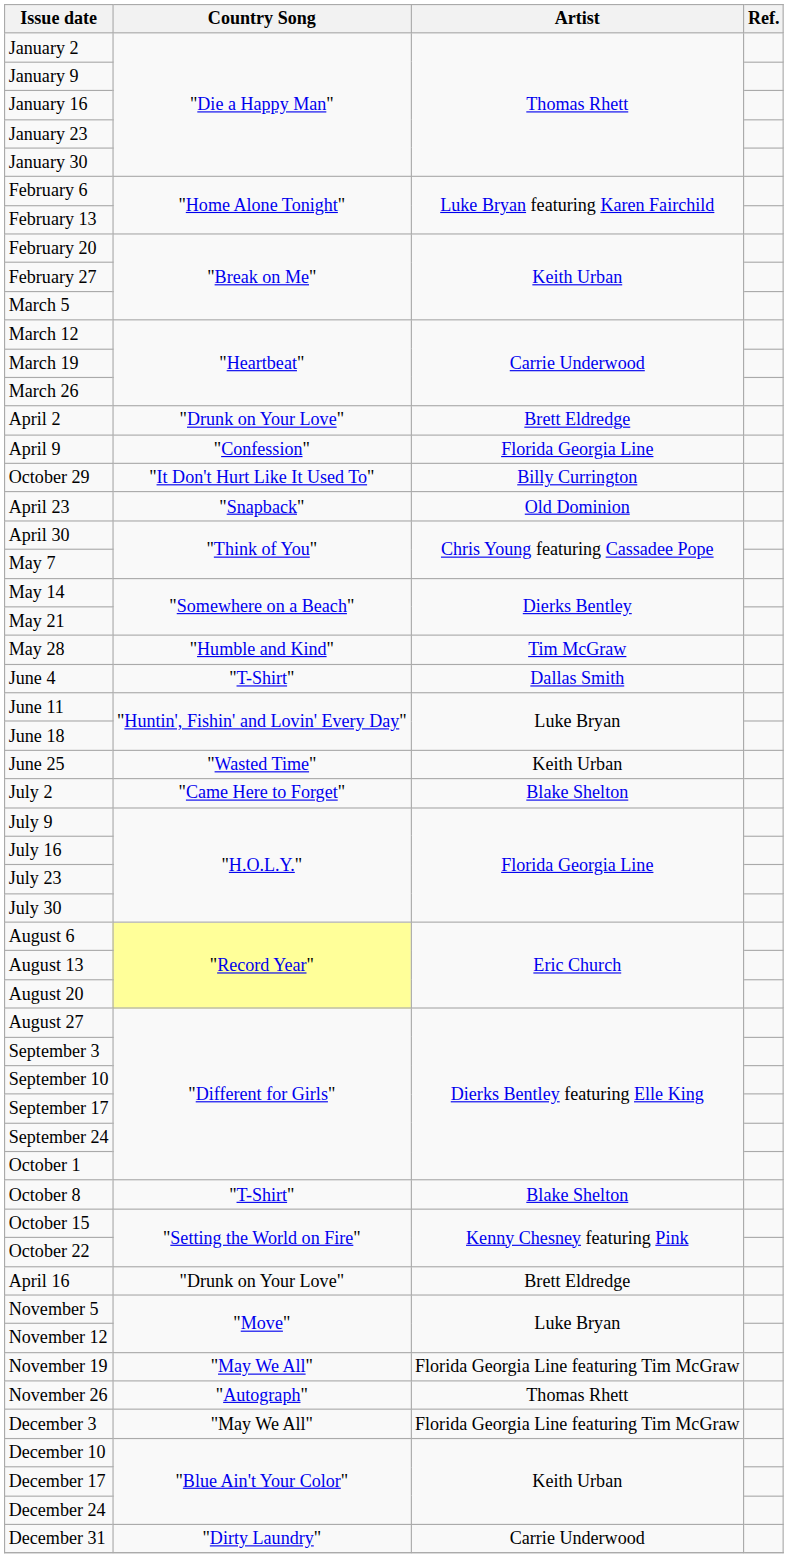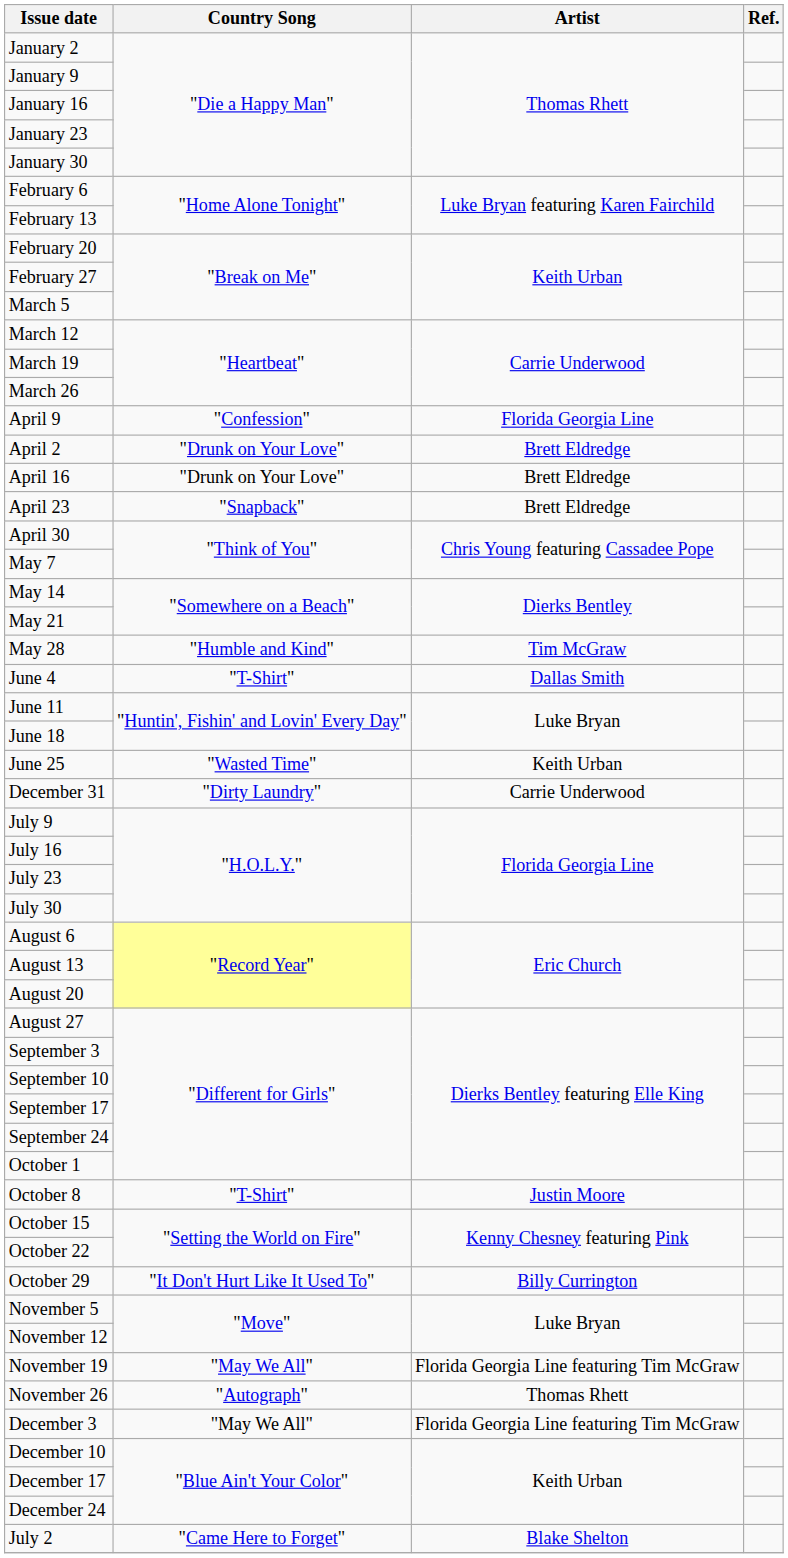 <table class="wikitable">
 <tr>
 <th>Issue date</th>
 <th>Country Song</th>
 <th>Artist</th>
 <th>Ref.</th>
 </tr>
 <tr>
 <td>January 2</td>
 <td rowspan="5" align="center">"<a href='#'>Die a Happy Man</a>"</td>
 <td rowspan="5" align="center"><a href='#'>Thomas Rhett</a></td>
 <td align="center"></td>
 </tr>
 <tr>
 <td>January 9</td>
 <td align="center"></td>
 </tr>
 <tr>
 <td>January 16</td>
 <td align="center"></td>
 </tr>
 <tr>
 <td>January 23</td>
 <td align="center"></td>
 </tr>
 <tr>
 <td>January 30</td>
 <td align="center"></td>
 </tr>
 <tr>
 <td>February 6</td>
 <td rowspan="2" align="center">"<a href='#'>Home Alone Tonight</a>"</td>
 <td rowspan="2" align="center"><a href='#'>Luke Bryan</a> featuring <a href='#'>Karen Fairchild</a></td>
 <td align="center"></td>
 </tr>
 <tr>
 <td>February 13</td>
 <td align="center"></td>
 </tr>
 <tr>
 <td>February 20</td>
 <td rowspan="3" align="center">"<a href='#'>Break on Me</a>"</td>
 <td rowspan="3" align="center"><a href='#'>Keith Urban</a></td>
 <td align="center"></td>
 </tr>
 <tr>
 <td>February 27</td>
 <td align="center"></td>
 </tr>
 <tr>
 <td>March 5</td>
 <td align="center"></td>
 </tr>
 <tr>
 <td>March 12</td>
 <td rowspan="3" align="center">"<a href='#'>Heartbeat</a>"</td>
 <td rowspan="3" align="center"><a href='#'>Carrie Underwood</a></td>
 <td align="center"></td>
 </tr>
 <tr>
 <td>March 19</td>
 <td align="center"></td>
 </tr>
 <tr>
 <td>March 26</td>
 <td align="center"></td>
 </tr>
 <tr>
+<td>April 9</td>
+<td align="center">"<a href='#'>Confession</a>"</td>
+<td align="center"><a href='#'>Florida Georgia Line</a></td>
+<td align="center"></td>
+</tr>
+<tr>
 <td>April 2</td>
 <td align="center">"<a href='#'>Drunk on Your Love</a>"</td>
 <td align="center"><a href='#'>Brett Eldredge</a></td>
 <td align="center"></td>
 </tr>
 <tr>
-<td>April 9</td>
-<td align="center">"<a href='#'>Confession</a>"</td>
-<td align="center"><a href='#'>Florida Georgia Line</a></td>
-<td align="center"></td>
-</tr>
-<tr>
-<td>October 29</td>
-<td align="center">"<a href='#'>It Don't Hurt Like It Used To</a>"</td>
-<td align="center"><a href='#'>Billy Currington</a></td>
+<td>April 16</td>
+<td align="center">"Drunk on Your Love"</td>
+<td align="center">Brett Eldredge</td>
 <td align="center"></td>
 </tr>
 <tr>
 <td>April 23</td>
 <td align="center">"<a href='#'>Snapback</a>"</td>
-<td align="center"><a href='#'>Old Dominion</a></td>
+<td align="center">Brett Eldredge</td>
 <td align="center"></td>
 </tr>
 <tr>
 <td>April 30</td>
 <td rowspan="2" align="center">"<a href='#'>Think of You</a>"</td>
 <td rowspan="2" align="center"><a href='#'>Chris Young</a> featuring <a href='#'>Cassadee Pope</a></td>
 <td align="center"></td>
 </tr>
 <tr>
 <td>May 7</td>
 <td align="center"></td>
 </tr>
 <tr>
 <td>May 14</td>
 <td rowspan="2" align="center">"<a href='#'>Somewhere on a Beach</a>"</td>
 <td rowspan="2" align="center"><a href='#'>Dierks Bentley</a></td>
 <td align="center"></td>
 </tr>
 <tr>
 <td>May 21</td>
 <td align="center"></td>
 </tr>
 <tr>
 <td>May 28</td>
 <td align="center">"<a href='#'>Humble and Kind</a>"</td>
 <td align="center"><a href='#'>Tim McGraw</a></td>
 <td align="center"></td>
 </tr>
 <tr>
 <td>June 4</td>
 <td align="center">"<a href='#'>T-Shirt</a>"</td>
 <td align="center"><a href='#'>Dallas Smith</a></td>
 <td align="center"></td>
 </tr>
 <tr>
 <td>June 11</td>
 <td rowspan="2" align="center">"<a href='#'>Huntin', Fishin' and Lovin' Every Day</a>"</td>
 <td rowspan="2" align="center">Luke Bryan</td>
 <td align="center"></td>
 </tr>
 <tr>
 <td>June 18</td>
 <td align="center"></td>
 </tr>
 <tr>
 <td>June 25</td>
 <td align="center">"<a href='#'>Wasted Time</a>"</td>
 <td align="center">Keith Urban</td>
 <td align="center"></td>
 </tr>
 <tr>
-<td>July 2</td>
-<td align="center">"<a href='#'>Came Here to Forget</a>"</td>
-<td align="center"><a href='#'>Blake Shelton</a></td>
+<td>December 31</td>
+<td align="center">"<a href='#'>Dirty Laundry</a>"</td>
+<td align="center">Carrie Underwood</td>
 <td align="center"></td>
 </tr>
 <tr>
 <td>July 9</td>
 <td rowspan="4" align="center">"<a href='#'>H.O.L.Y.</a>"</td>
 <td rowspan="4" align="center"><a href='#'>Florida Georgia Line</a></td>
 <td align="center"></td>
 </tr>
 <tr>
 <td>July 16</td>
 <td align="center"></td>
 </tr>
 <tr>
 <td>July 23</td>
 <td align="center"></td>
 </tr>
 <tr>
 <td>July 30</td>
 <td align="center"></td>
 </tr>
 <tr>
 <td>August 6</td>
 <td rowspan="3" align="center" bgcolor="#FFFF99">"<a href='#'>Record Year</a>" </td>
 <td rowspan="3" align="center"><a href='#'>Eric Church</a></td>
 <td align="center"></td>
 </tr>
 <tr>
 <td>August 13</td>
 <td align="center"></td>
 </tr>
 <tr>
 <td>August 20</td>
 <td align="center"></td>
 </tr>
 <tr>
 <td>August 27</td>
 <td rowspan="6" align="center">"<a href='#'>Different for Girls</a>"</td>
 <td rowspan="6" align="center"><a href='#'>Dierks Bentley</a> featuring <a href='#'>Elle King</a></td>
 <td align="center"></td>
 </tr>
 <tr>
 <td>September 3</td>
 <td align="center"></td>
 </tr>
 <tr>
 <td>September 10</td>
 <td align="center"></td>
 </tr>
 <tr>
 <td>September 17</td>
 <td align="center"></td>
 </tr>
 <tr>
 <td>September 24</td>
 <td align="center"></td>
 </tr>
 <tr>
 <td>October 1</td>
 <td align="center"></td>
 </tr>
 <tr>
 <td>October 8</td>
 <td align="center">"<a href='#'>T-Shirt</a>"</td>
-<td align="center"><a href='#'>Blake Shelton</a></td>
+<td align="center"><a href='#'>Justin Moore</a></td>
 <td align="center"></td>
 </tr>
 <tr>
 <td>October 15</td>
 <td rowspan="2" align="center">"<a href='#'>Setting the World on Fire</a>"</td>
 <td rowspan="2" align="center"><a href='#'>Kenny Chesney</a> featuring <a href='#'>Pink</a></td>
 <td align="center"></td>
 </tr>
 <tr>
 <td>October 22</td>
 <td align="center"></td>
 </tr>
 <tr>
-<td>April 16</td>
-<td align="center">"Drunk on Your Love"</td>
-<td align="center">Brett Eldredge</td>
+<td>October 29</td>
+<td align="center">"<a href='#'>It Don't Hurt Like It Used To</a>"</td>
+<td align="center"><a href='#'>Billy Currington</a></td>
 <td align="center"></td>
 </tr>
 <tr>
 <td>November 5</td>
 <td rowspan="2" align="center">"<a href='#'>Move</a>"</td>
 <td rowspan="2" align="center">Luke Bryan</td>
 <td align="center"></td>
 </tr>
 <tr>
 <td>November 12</td>
 <td align="center"></td>
 </tr>
 <tr>
 <td>November 19</td>
 <td align="center">"<a href='#'>May We All</a>"</td>
 <td align="center">Florida Georgia Line featuring Tim McGraw</td>
 <td align="center"></td>
 </tr>
 <tr>
 <td>November 26</td>
 <td align="center">"<a href='#'>Autograph</a>"</td>
 <td align="center">Thomas Rhett</td>
 <td align="center"></td>
 </tr>
 <tr>
 <td>December 3</td>
 <td align="center">"May We All"</td>
 <td align="center">Florida Georgia Line featuring Tim McGraw</td>
 <td align="center"></td>
 </tr>
 <tr>
 <td>December 10</td>
 <td rowspan="3" align="center">"<a href='#'>Blue Ain't Your Color</a>"</td>
 <td rowspan="3" align="center">Keith Urban</td>
 <td align="center"></td>
 </tr>
 <tr>
 <td>December 17</td>
 <td align="center"></td>
 </tr>
 <tr>
 <td>December 24</td>
 <td align="center"></td>
 </tr>
 <tr>
-<td>December 31</td>
-<td align="center">"<a href='#'>Dirty Laundry</a>"</td>
-<td align="center">Carrie Underwood</td>
+<td>July 2</td>
+<td align="center">"<a href='#'>Came Here to Forget</a>"</td>
+<td align="center"><a href='#'>Blake Shelton</a></td>
 <td align="center"></td>
 </tr>
 <tr>
 </tr>
 </table>
